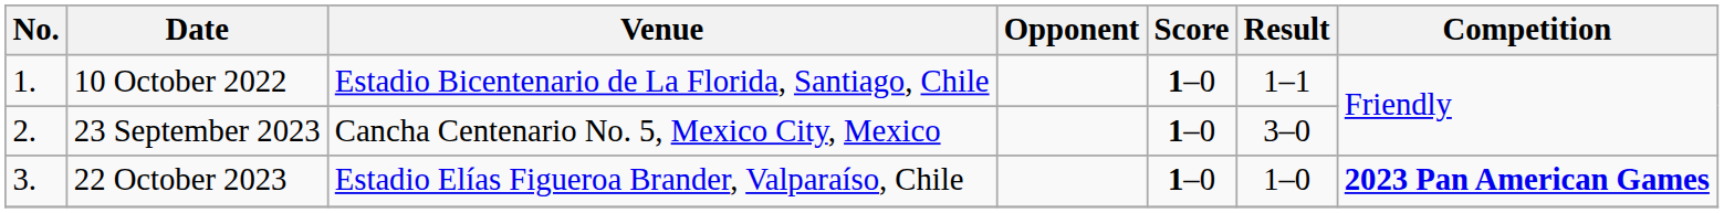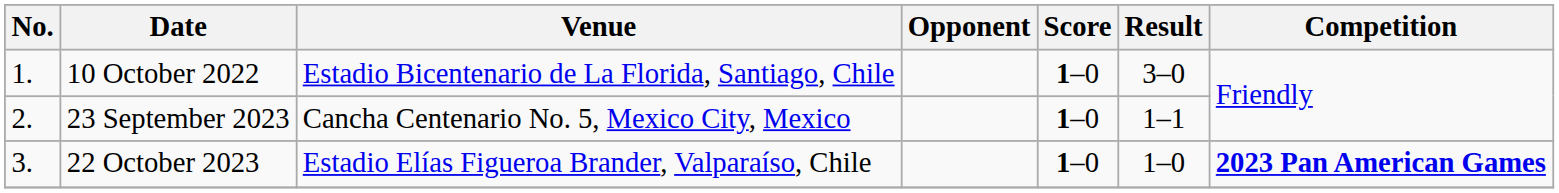 <table class="wikitable">
 <tr>
 <th>No.</th>
 <th>Date</th>
 <th>Venue</th>
 <th>Opponent</th>
 <th>Score</th>
 <th>Result</th>
 <th>Competition</th>
 </tr>
 <tr>
 <td>1.</td>
 <td>10 October 2022</td>
 <td><a href='#'>Estadio Bicentenario de La Florida</a>, <a href='#'>Santiago</a>, <a href='#'>Chile</a></td>
 <td></td>
 <td align=center><strong>1</strong>–0</td>
-<td align=center>1–1</td>
+<td align=center>3–0</td>
 <td rowspan=2><a href='#'>Friendly</a></td>
 </tr>
 <tr>
 <td>2.</td>
 <td>23 September 2023</td>
 <td>Cancha Centenario No. 5, <a href='#'>Mexico City</a>, <a href='#'>Mexico</a></td>
 <td></td>
 <td align=center><strong>1</strong>–0</td>
-<td align=center>3–0</td>
+<td align=center>1–1</td>
 </tr>
 <tr>
 <td>3.</td>
 <td>22 October 2023</td>
 <td><a href='#'>Estadio Elías Figueroa Brander</a>, <a href='#'>Valparaíso</a>, Chile</td>
 <td></td>
 <td align=center><strong>1</strong>–0</td>
 <td align=center>1–0</td>
 <td><strong><a href='#'>2023 Pan American Games</a></strong></td>
 </tr>
 <tr>
 </tr>
 </table>
